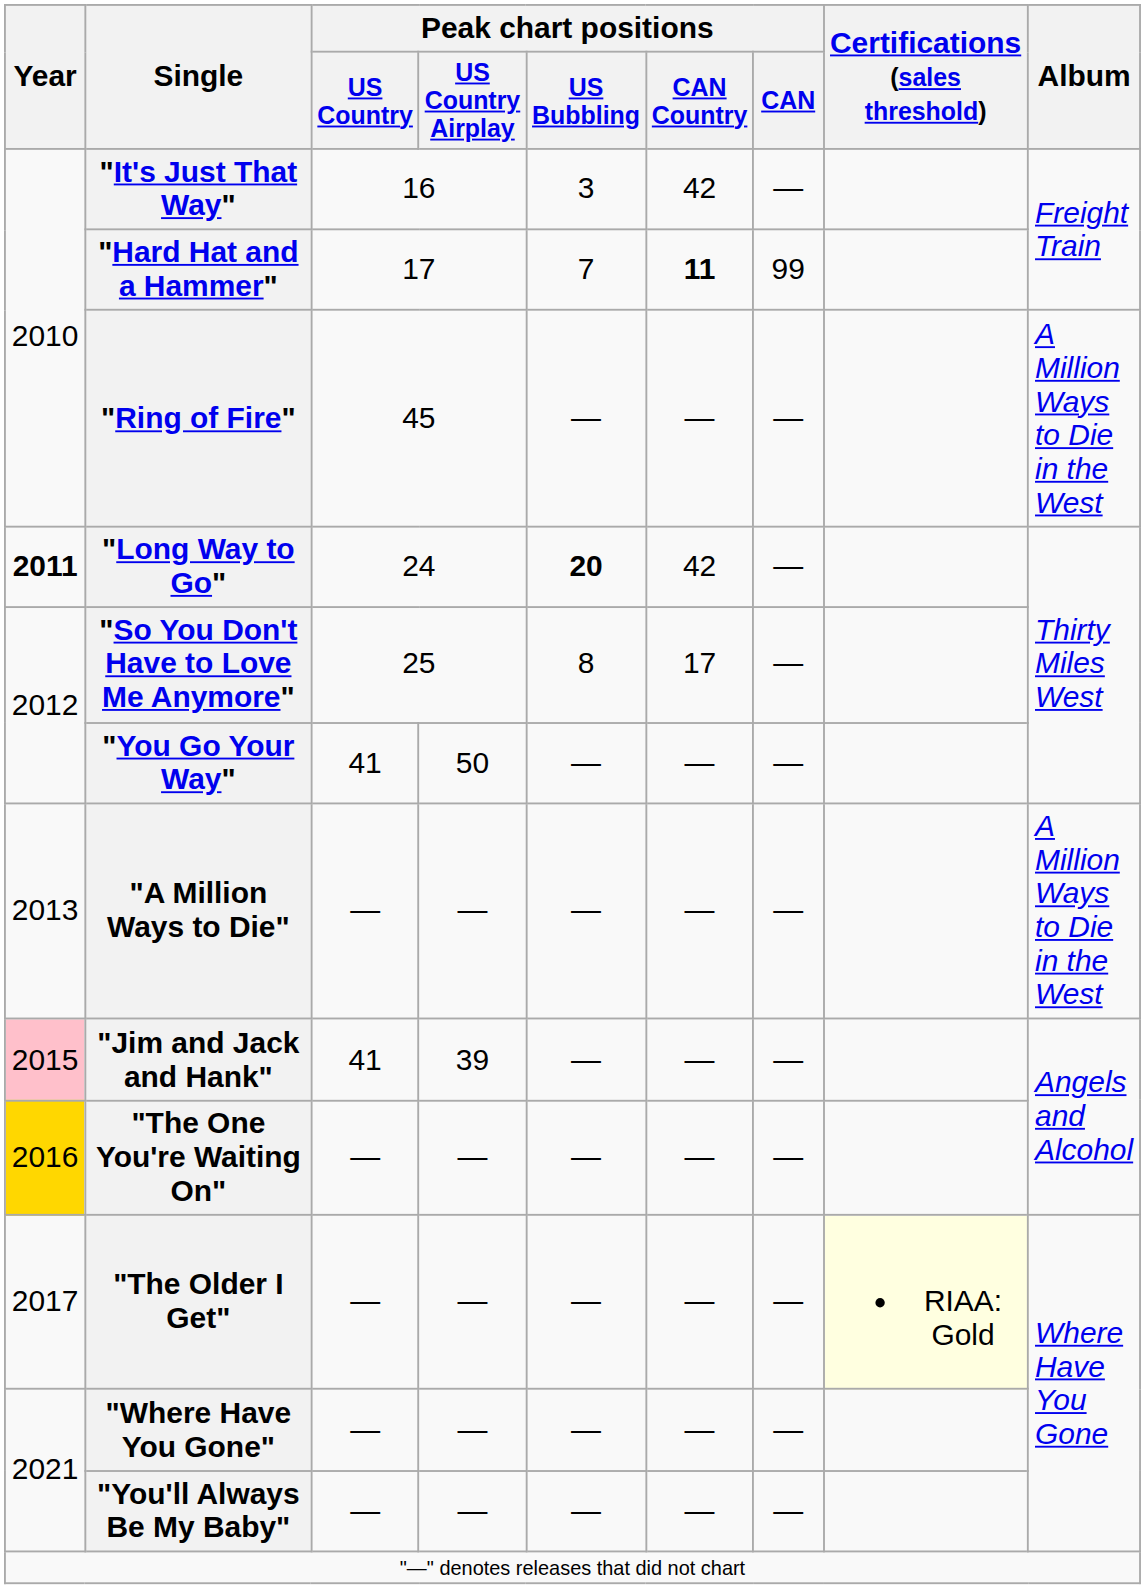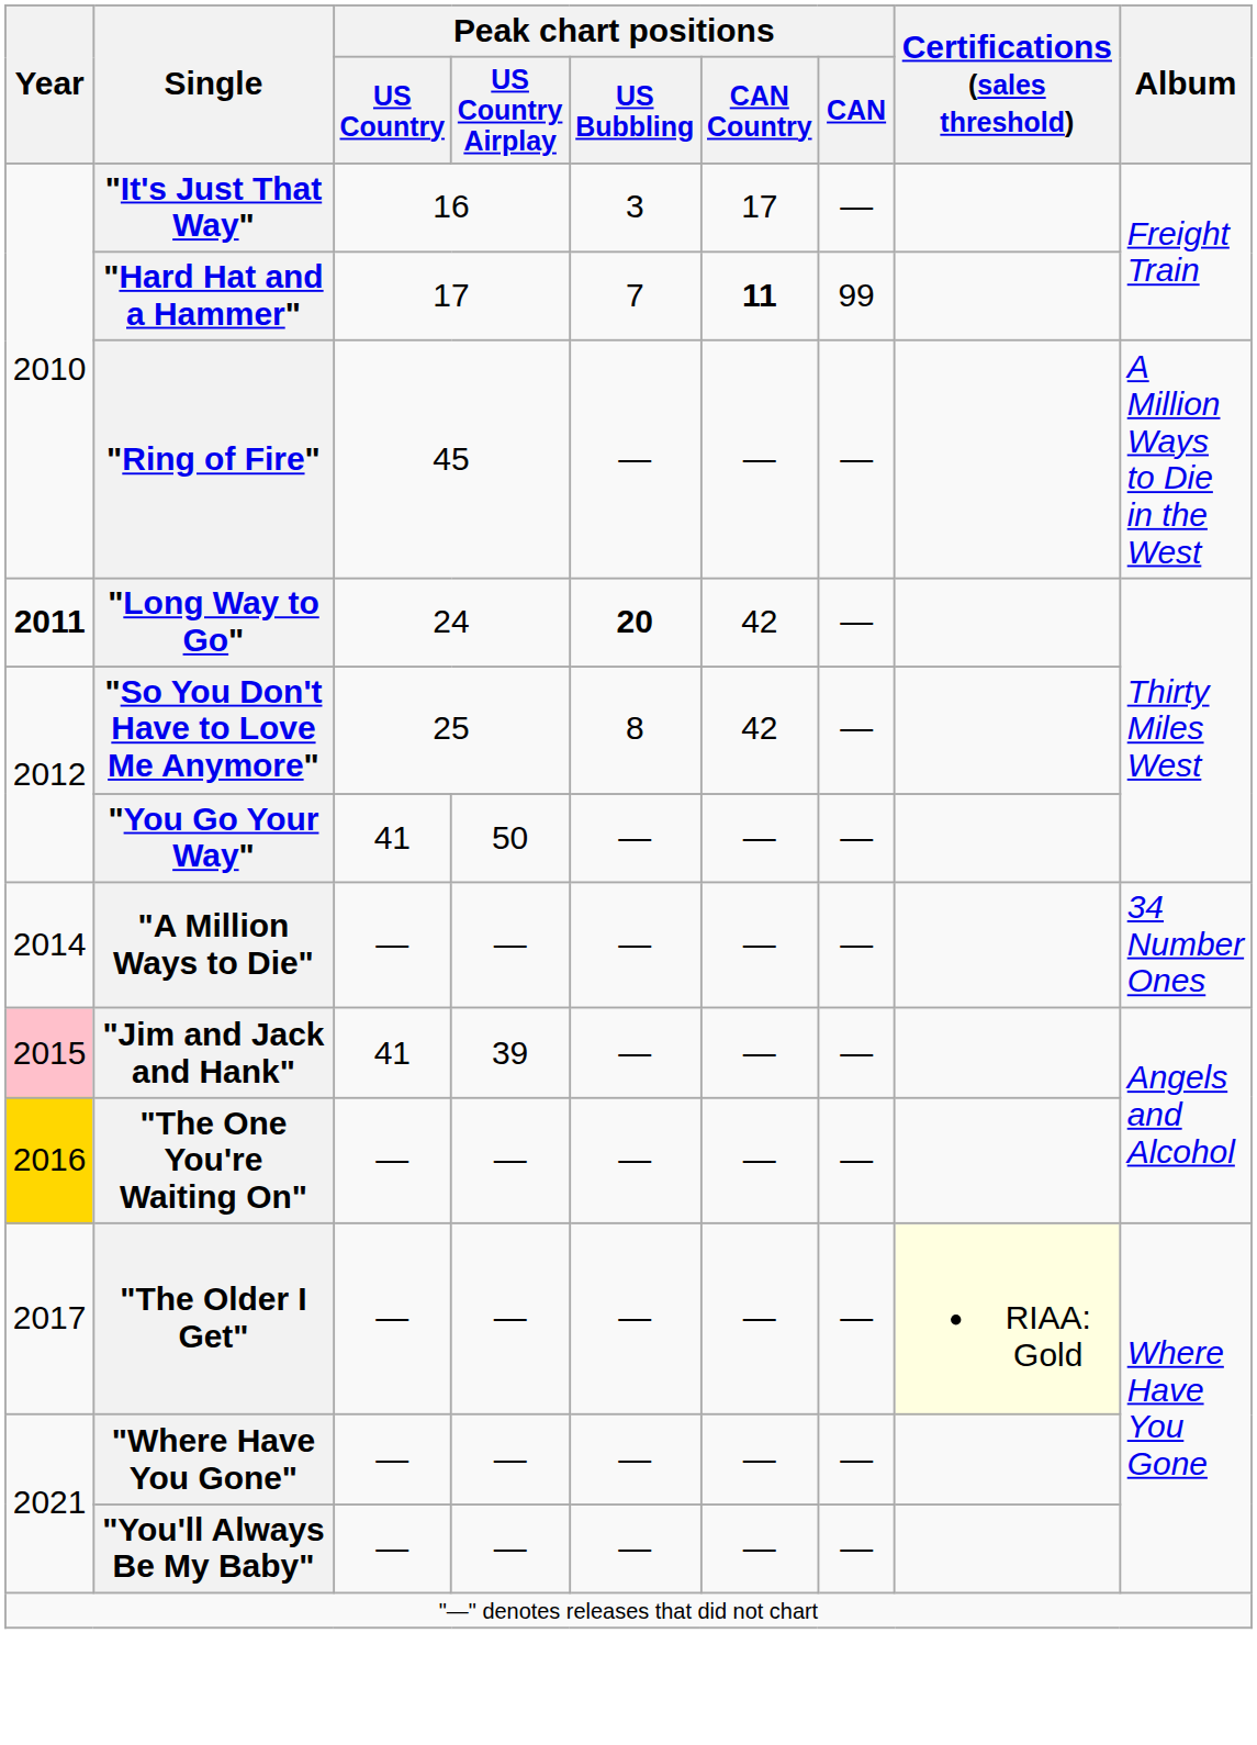 <table class="wikitable plainrowheaders" style="text-align:center;">
 <tr>
 <th rowspan="2">Year</th>
 <th rowspan="2" style="width:22em;">Single</th>
 <th colspan="5">Peak chart positions</th>
 <th rowspan="2"><a href='#'>Certifications</a><br><small>(<a href='#'>sales threshold</a>)</small></th>
 <th rowspan="2">Album</th>
 </tr>
 <tr style="font-size:smaller;">
 <th width="45"><a href='#'>US Country</a><br></th>
 <th width="45"><a href='#'>US Country Airplay</a><br></th>
 <th width="45"><a href='#'>US Bubbling</a><br></th>
 <th width="45"><a href='#'>CAN Country</a><br></th>
 <th width="45"><a href='#'>CAN</a><br></th>
 </tr>
 <tr>
 <td rowspan="3">2010</td>
 <th scope="row">"<a href='#'>It's Just That Way</a>"</th>
 <td colspan="2">16</td>
 <td>3</td>
-<td>42</td>
+<td>17</td>
 <td>—</td>
 <td></td>
 <td rowspan="2" align="left"><em><a href='#'>Freight Train</a></em></td>
 </tr>
 <tr>
 <th scope="row">"<a href='#'>Hard Hat and a Hammer</a>"</th>
 <td colspan="2">17</td>
 <td>7</td>
 <td><strong>11</strong></td>
 <td>99</td>
 <td></td>
 </tr>
 <tr>
 <th scope="row">"<a href='#'>Ring of Fire</a>"</th>
 <td colspan="2">45</td>
 <td>—</td>
 <td>—</td>
 <td>—</td>
 <td></td>
 <td align="left"><em><a href='#'>A Million Ways to Die in the West</a></em></td>
 </tr>
 <tr>
 <td><strong>2011</strong></td>
 <th scope="row">"<a href='#'>Long Way to Go</a>"</th>
 <td colspan="2">24</td>
 <td><strong>20</strong></td>
 <td>42</td>
 <td>—</td>
 <td></td>
 <td rowspan="3" align="left"><em><a href='#'>Thirty Miles West</a></em></td>
 </tr>
 <tr>
 <td rowspan="2">2012</td>
 <th scope="row">"<a href='#'>So You Don't Have to Love Me Anymore</a>"</th>
 <td colspan="2">25</td>
 <td>8</td>
-<td>17</td>
+<td>42</td>
 <td>—</td>
 <td></td>
 </tr>
 <tr>
 <th scope="row">"<a href='#'>You Go Your Way</a>"</th>
 <td>41</td>
 <td>50</td>
 <td>—</td>
 <td>—</td>
 <td>—</td>
 <td></td>
 </tr>
 <tr>
-<td>2013</td>
+<td>2014</td>
 <th scope="row">"A Million Ways to Die"</th>
 <td>—</td>
 <td>—</td>
 <td>—</td>
 <td>—</td>
 <td>—</td>
 <td></td>
-<td align="left"><em><a href='#'>A Million Ways to Die in the West</a></em></td>
+<td align="left"><em><a href='#'>34 Number Ones</a></em></td>
 </tr>
 <tr>
 <td style="background: pink;">2015</td>
 <th scope="row">"Jim and Jack and Hank"</th>
 <td>41</td>
 <td>39</td>
 <td>—</td>
 <td>—</td>
 <td>—</td>
 <td></td>
 <td rowspan="2" align="left"><em><a href='#'>Angels and Alcohol</a></em></td>
 </tr>
 <tr>
 <td style="background: gold;">2016</td>
 <th scope="row">"The One You're Waiting On"</th>
 <td>—</td>
 <td>—</td>
 <td>—</td>
 <td>—</td>
 <td>—</td>
 <td></td>
 </tr>
 <tr>
 <td>2017</td>
 <th scope="row">"The Older I Get"</th>
 <td>—</td>
 <td>—</td>
 <td>—</td>
 <td>—</td>
 <td>—</td>
 <td style="background: lightyellow;"><br><ul><li>RIAA: Gold</li></ul></td>
 <td rowspan="3" align="left"><em><a href='#'>Where Have You Gone</a></em></td>
 </tr>
 <tr>
 <td rowspan="2">2021</td>
 <th scope="row">"Where Have You Gone"</th>
 <td>—</td>
 <td>—</td>
 <td>—</td>
 <td>—</td>
 <td>—</td>
 <td></td>
 </tr>
 <tr>
 <th scope="row">"You'll Always Be My Baby"</th>
 <td>—</td>
 <td>—</td>
 <td>—</td>
 <td>—</td>
 <td>—</td>
 <td></td>
 </tr>
 <tr>
 <td colspan="9" style="font-size:8pt">"—" denotes releases that did not chart</td>
 </tr>
 </table>
